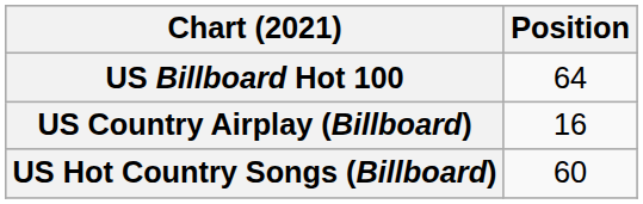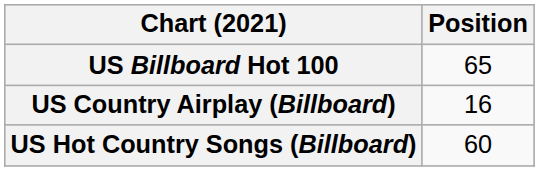 <table class="wikitable sortable plainrowheaders" style="text-align:center">
 <tr>
 <th>Chart (2021)</th>
 <th>Position</th>
 </tr>
 <tr>
 <th scope="row">US <em>Billboard</em> Hot 100</th>
-<td>64</td>
+<td>65</td>
 </tr>
 <tr>
 <th scope="row">US Country Airplay (<em>Billboard</em>)</th>
 <td>16</td>
 </tr>
 <tr>
 <th scope="row">US Hot Country Songs (<em>Billboard</em>)</th>
 <td>60</td>
 </tr>
 </table>
